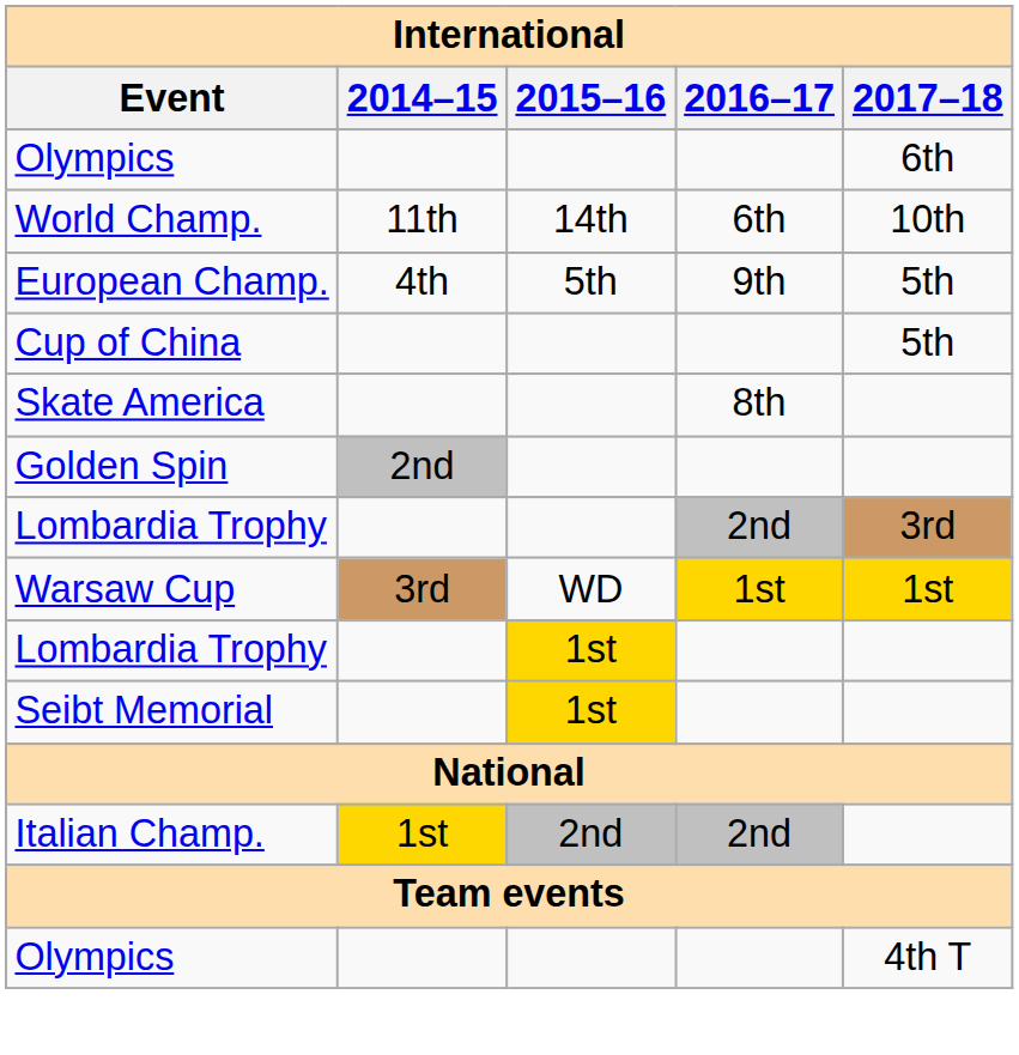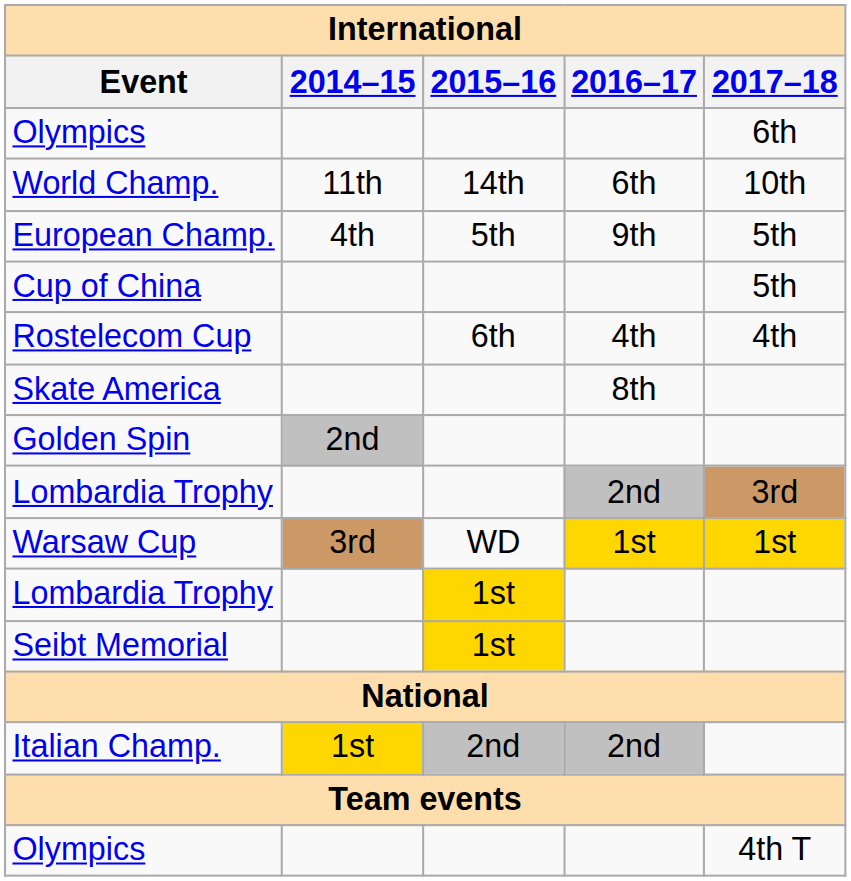 <table class="wikitable" style="text-align:center">
 <tr>
 <th colspan="5" style="background-color: #ffdead; " align="center">International</th>
 </tr>
 <tr>
 <th>Event</th>
 <th><a href='#'>2014–15</a></th>
 <th><a href='#'>2015–16</a></th>
 <th><a href='#'>2016–17</a></th>
 <th><a href='#'>2017–18</a></th>
 </tr>
 <tr>
 <td align="left"><a href='#'>Olympics</a></td>
 <td></td>
 <td></td>
 <td></td>
 <td>6th</td>
 </tr>
 <tr>
 <td align="left"><a href='#'>World Champ.</a></td>
 <td>11th</td>
 <td>14th</td>
 <td>6th</td>
 <td>10th</td>
 </tr>
 <tr>
 <td align="left"><a href='#'>European Champ.</a></td>
 <td>4th</td>
 <td>5th</td>
 <td>9th</td>
 <td>5th</td>
 </tr>
 <tr>
 <td align="left"> <a href='#'>Cup of China</a></td>
 <td></td>
 <td></td>
 <td></td>
 <td>5th</td>
+</tr>
+<tr>
+<td align="left"> <a href='#'>Rostelecom Cup</a></td>
+<td></td>
+<td>6th</td>
+<td>4th</td>
+<td>4th</td>
 </tr>
 <tr>
 <td align="left"> <a href='#'>Skate America</a></td>
 <td></td>
 <td></td>
 <td>8th</td>
 <td></td>
 </tr>
 <tr>
 <td align="left"> <a href='#'>Golden Spin</a></td>
 <td bgcolor="silver">2nd</td>
 <td></td>
 <td></td>
 <td></td>
 </tr>
 <tr>
 <td align="left"> <a href='#'>Lombardia Trophy</a></td>
 <td></td>
 <td></td>
 <td bgcolor="silver">2nd</td>
 <td bgcolor="cc9966">3rd</td>
 </tr>
 <tr>
 <td align="left"> <a href='#'>Warsaw Cup</a></td>
 <td bgcolor="cc9966">3rd</td>
 <td>WD</td>
 <td bgcolor="gold">1st</td>
 <td bgcolor="gold">1st</td>
 </tr>
 <tr>
 <td align="left"><a href='#'>Lombardia Trophy</a></td>
 <td></td>
 <td bgcolor="gold">1st</td>
 <td></td>
 <td></td>
 </tr>
 <tr>
 <td align="left"><a href='#'>Seibt Memorial</a></td>
 <td></td>
 <td bgcolor="gold">1st</td>
 <td></td>
 <td></td>
 </tr>
 <tr>
 <th colspan="5" style="background-color: #ffdead; " align="center">National</th>
 </tr>
 <tr>
 <td align="left"><a href='#'>Italian Champ.</a></td>
 <td bgcolor="gold">1st</td>
 <td bgcolor="silver">2nd</td>
 <td bgcolor="silver">2nd</td>
 <td></td>
 </tr>
 <tr>
 <th colspan="5" style="background-color: #ffdead; " align="center">Team events</th>
 </tr>
 <tr>
 <td align=left><a href='#'>Olympics</a></td>
 <td></td>
 <td></td>
 <td></td>
 <td>4th T</td>
 </tr>
 </table>
